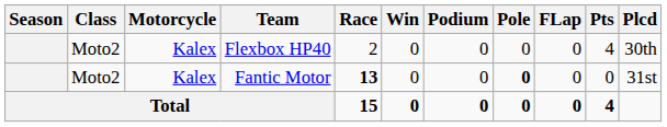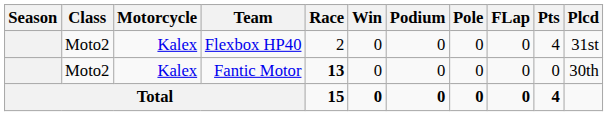 <table class="wikitable" style=text-align:right>
 <tr>
 <th>Season</th>
 <th>Class</th>
 <th>Motorcycle</th>
 <th>Team</th>
 <th>Race</th>
 <th>Win</th>
 <th>Podium</th>
 <th>Pole</th>
 <th>FLap</th>
 <th>Pts</th>
 <th>Plcd</th>
 </tr>
 <tr>
 <th></th>
 <td>Moto2</td>
 <td><a href='#'>Kalex</a></td>
 <td><a href='#'>Flexbox HP40</a></td>
 <td>2</td>
 <td>0</td>
 <td>0</td>
 <td>0</td>
 <td>0</td>
 <td>4</td>
-<td>30th</td>
+<td>31st</td>
 </tr>
 <tr>
 <th></th>
 <td>Moto2</td>
 <td><a href='#'>Kalex</a></td>
 <td><a href='#'>Fantic Motor</a></td>
 <td><strong>13</strong></td>
 <td>0</td>
 <td>0</td>
-<td><strong>0</strong></td>
 <td>0</td>
 <td>0</td>
-<td>31st</td>
+<td>0</td>
+<td>30th</td>
 </tr>
 <tr>
 <th colspan="4">Total</th>
 <td><strong>15</strong></td>
 <td><strong>0</strong></td>
 <td><strong>0</strong></td>
 <td><strong>0</strong></td>
 <td><strong>0</strong></td>
 <td><strong>4</strong></td>
 <td></td>
 </tr>
 </table>
